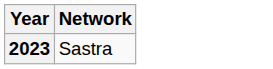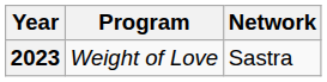 <table class="wikitable plainrowheaders">
 <tr>
 <th>Year</th>
+<th>Program</th>
 <th>Network</th>
 </tr>
 <tr>
 <th scope="row">2023</th>
+<td><em>Weight of Love</em></td>
 <td>Sastra</td>
 </tr>
 </table>
